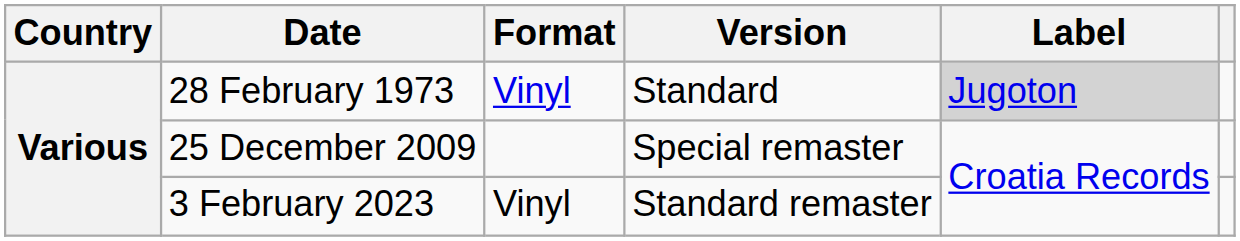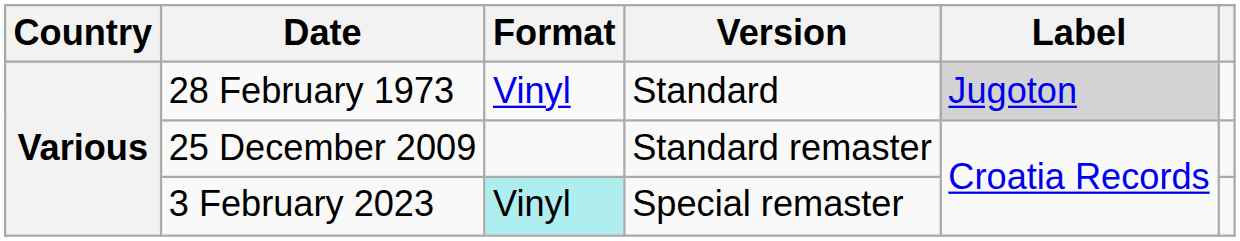 <table class="wikitable plainrowheaders">
 <tr>
 <th scope="col">Country</th>
 <th scope="col">Date</th>
 <th scope="col">Format</th>
 <th scope="col">Version</th>
 <th scope="col">Label</th>
 <th scope="col"></th>
 </tr>
 <tr>
 <th scope="row" rowspan="3">Various</th>
 <td>28 February 1973</td>
 <td><a href='#'>Vinyl</a></td>
 <td>Standard</td>
 <td style="background: lightgrey;"><a href='#'>Jugoton</a></td>
 <td style="text-align:center;"></td>
 </tr>
 <tr>
 <td>25 December 2009</td>
 <td></td>
-<td>Special remaster</td>
+<td>Standard remaster</td>
 <td rowspan="2"><a href='#'>Croatia Records</a></td>
 <td style="text-align:center;"></td>
 </tr>
 <tr>
 <td>3 February 2023</td>
-<td>Vinyl</td>
-<td>Standard remaster</td>
+<td style="background: paleturquoise;">Vinyl</td>
+<td>Special remaster</td>
 <td style="text-align:center;"></td>
 </tr>
 </table>
